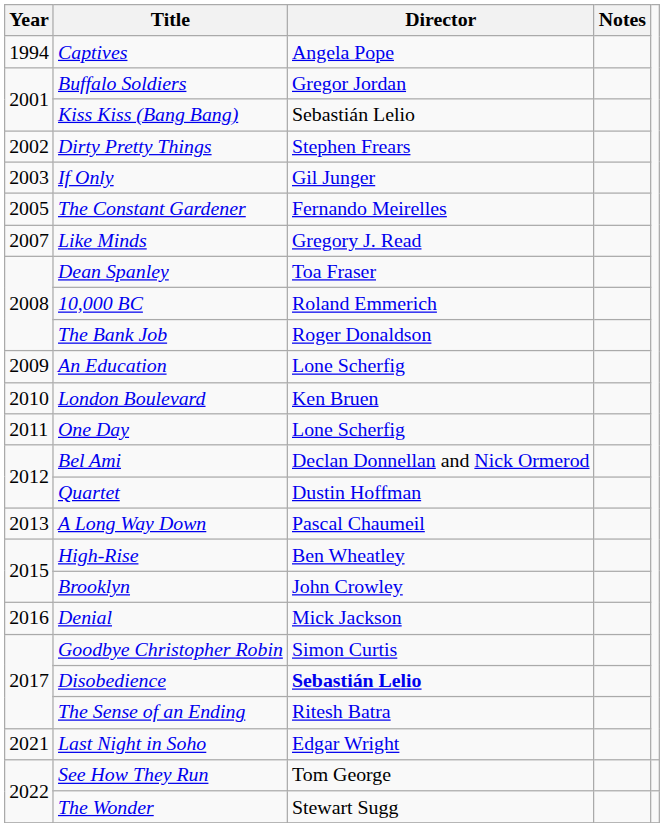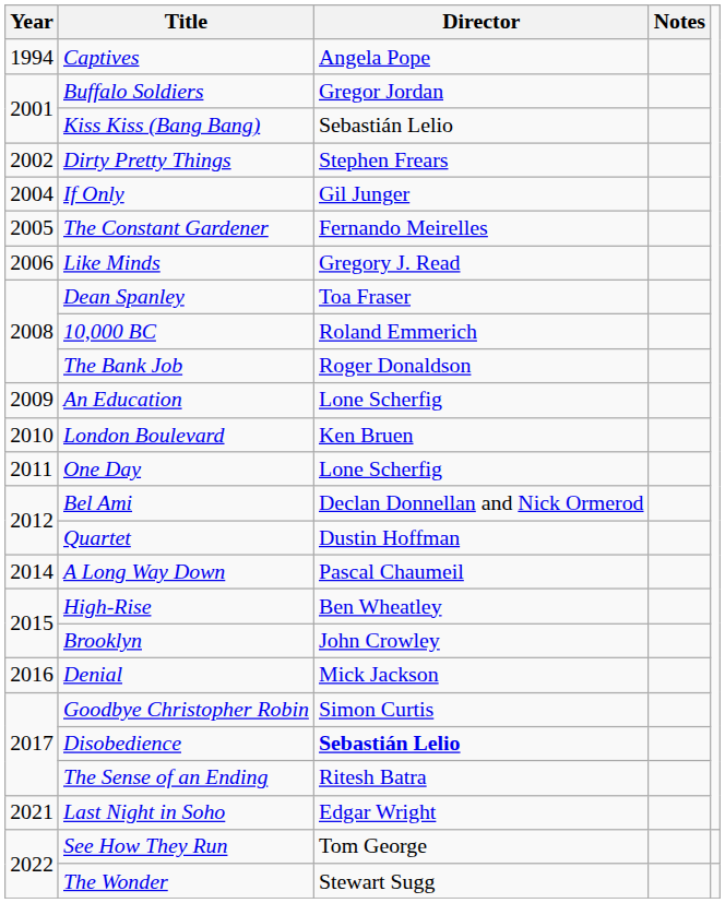 <table class="wikitable sortable">
 <tr>
 <th>Year</th>
 <th>Title</th>
 <th>Director</th>
 <th class="unsortable">Notes</th>
 </tr>
 <tr>
 <td>1994</td>
 <td><em><a href='#'>Captives</a></em></td>
 <td><a href='#'>Angela Pope</a></td>
 <td></td>
 </tr>
 <tr>
 <td rowspan="2">2001</td>
 <td><em><a href='#'>Buffalo Soldiers</a></em></td>
 <td><a href='#'>Gregor Jordan</a></td>
 <td></td>
 </tr>
 <tr>
 <td><em><a href='#'>Kiss Kiss (Bang Bang)</a></em></td>
 <td>Sebastián Lelio</td>
 <td></td>
 </tr>
 <tr>
 <td>2002</td>
 <td><em><a href='#'>Dirty Pretty Things</a></em></td>
 <td><a href='#'>Stephen Frears</a></td>
 <td></td>
 </tr>
 <tr>
-<td>2003</td>
+<td>2004</td>
 <td><em><a href='#'>If Only</a></em></td>
 <td><a href='#'>Gil Junger</a></td>
 <td></td>
 </tr>
 <tr>
 <td>2005</td>
 <td><em><a href='#'>The Constant Gardener</a></em></td>
 <td><a href='#'>Fernando Meirelles</a></td>
 <td></td>
 </tr>
 <tr>
-<td>2007</td>
+<td>2006</td>
 <td><em><a href='#'>Like Minds</a></em></td>
 <td><a href='#'>Gregory J. Read</a></td>
 <td></td>
 </tr>
 <tr>
 <td rowspan="3">2008</td>
 <td><em><a href='#'>Dean Spanley</a></em></td>
 <td><a href='#'>Toa Fraser</a></td>
 <td></td>
 </tr>
 <tr>
 <td><em><a href='#'>10,000 BC</a></em></td>
 <td><a href='#'>Roland Emmerich</a></td>
 <td></td>
 </tr>
 <tr>
 <td><em><a href='#'>The Bank Job</a></em></td>
 <td><a href='#'>Roger Donaldson</a></td>
 <td></td>
 </tr>
 <tr>
 <td>2009</td>
 <td><em><a href='#'>An Education</a></em></td>
 <td><a href='#'>Lone Scherfig</a></td>
 <td></td>
 </tr>
 <tr>
 <td>2010</td>
 <td><em><a href='#'>London Boulevard</a></em></td>
 <td><a href='#'>Ken Bruen</a></td>
 <td></td>
 </tr>
 <tr>
 <td>2011</td>
 <td><em><a href='#'>One Day</a></em></td>
 <td><a href='#'>Lone Scherfig</a></td>
 <td></td>
 </tr>
 <tr>
 <td rowspan="2">2012</td>
 <td><em><a href='#'>Bel Ami</a></em></td>
 <td><a href='#'>Declan Donnellan</a> and <a href='#'>Nick Ormerod</a></td>
 <td></td>
 </tr>
 <tr>
 <td><em><a href='#'>Quartet</a></em></td>
 <td><a href='#'>Dustin Hoffman</a></td>
 <td></td>
 </tr>
 <tr>
-<td>2013</td>
+<td>2014</td>
 <td><em><a href='#'>A Long Way Down</a></em></td>
 <td><a href='#'>Pascal Chaumeil</a></td>
 <td></td>
 </tr>
 <tr>
 <td rowspan="2">2015</td>
 <td><em><a href='#'>High-Rise</a></em></td>
 <td><a href='#'>Ben Wheatley</a></td>
 <td></td>
 </tr>
 <tr>
 <td><em><a href='#'>Brooklyn</a></em></td>
 <td><a href='#'>John Crowley</a></td>
 <td></td>
 </tr>
 <tr>
 <td>2016</td>
 <td><em><a href='#'>Denial</a></em></td>
 <td><a href='#'>Mick Jackson</a></td>
 <td></td>
 </tr>
 <tr>
 <td rowspan="3">2017</td>
 <td><em><a href='#'>Goodbye Christopher Robin</a></em></td>
 <td><a href='#'>Simon Curtis</a></td>
 <td></td>
 </tr>
 <tr>
 <td><em><a href='#'>Disobedience</a></em></td>
 <td><strong><a href='#'>Sebastián Lelio</a></strong></td>
 <td></td>
 </tr>
 <tr>
 <td><em><a href='#'>The Sense of an Ending</a></em></td>
 <td><a href='#'>Ritesh Batra</a></td>
 <td></td>
 </tr>
 <tr>
 <td>2021</td>
 <td><em><a href='#'>Last Night in Soho</a></em></td>
 <td><a href='#'>Edgar Wright</a></td>
 <td></td>
 </tr>
 <tr>
 <td rowspan="2">2022</td>
 <td><em><a href='#'>See How They Run</a></em></td>
 <td>Tom George</td>
 <td></td>
 <td></td>
 </tr>
 <tr>
 <td><em><a href='#'>The Wonder</a></em></td>
 <td>Stewart Sugg</td>
 <td></td>
 <td></td>
 </tr>
 <tr>
 </tr>
 </table>
